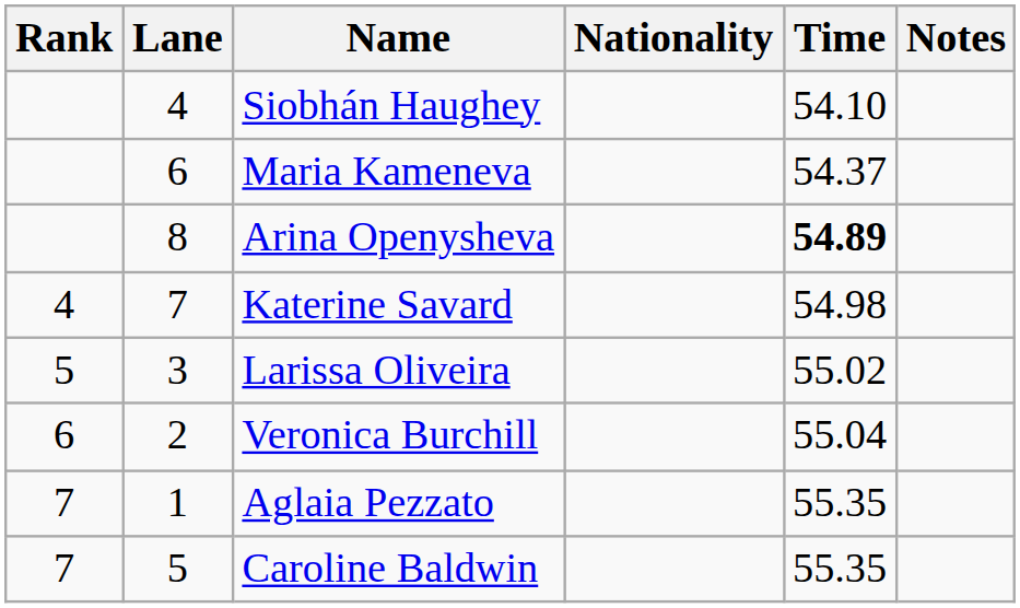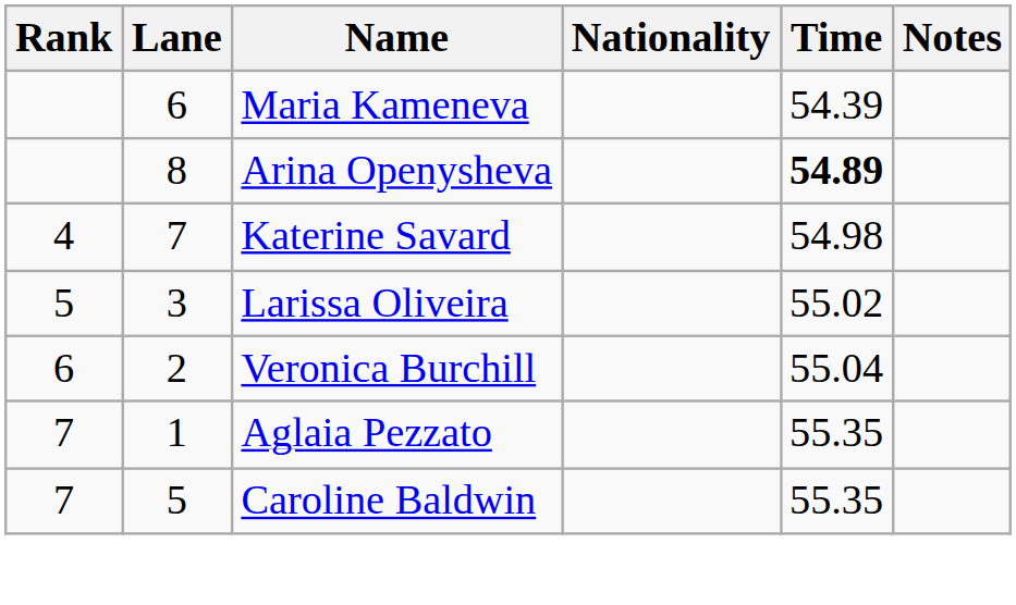 <table class="wikitable sortable" style="text-align:center">
 <tr>
 <th>Rank</th>
 <th>Lane</th>
 <th>Name</th>
 <th>Nationality</th>
 <th>Time</th>
 <th>Notes</th>
 </tr>
 <tr>
 <td></td>
-<td>4</td>
-<td align="left"><a href='#'>Siobhán Haughey</a></td>
-<td align="left"></td>
-<td>54.10</td>
-<td></td>
-</tr>
-<tr>
-<td></td>
 <td>6</td>
 <td align="left"><a href='#'>Maria Kameneva</a></td>
 <td align="left"></td>
-<td>54.37</td>
+<td>54.39</td>
 <td></td>
 </tr>
 <tr>
 <td></td>
 <td>8</td>
 <td align="left"><a href='#'>Arina Openysheva</a></td>
 <td align="left"></td>
 <td><strong>54.89</strong></td>
 <td></td>
 </tr>
 <tr>
 <td>4</td>
 <td>7</td>
 <td align="left"><a href='#'>Katerine Savard</a></td>
 <td align="left"></td>
 <td>54.98</td>
 <td></td>
 </tr>
 <tr>
 <td>5</td>
 <td>3</td>
 <td align="left"><a href='#'>Larissa Oliveira</a></td>
 <td align="left"></td>
 <td>55.02</td>
 <td></td>
 </tr>
 <tr>
 <td>6</td>
 <td>2</td>
 <td align="left"><a href='#'>Veronica Burchill</a></td>
 <td align="left"></td>
 <td>55.04</td>
 <td></td>
 </tr>
 <tr>
 <td>7</td>
 <td>1</td>
 <td align="left"><a href='#'>Aglaia Pezzato</a></td>
 <td align="left"></td>
 <td>55.35</td>
 <td></td>
 </tr>
 <tr>
 <td>7</td>
 <td>5</td>
 <td align="left"><a href='#'>Caroline Baldwin</a></td>
 <td align="left"></td>
 <td>55.35</td>
 <td></td>
 </tr>
 </table>
